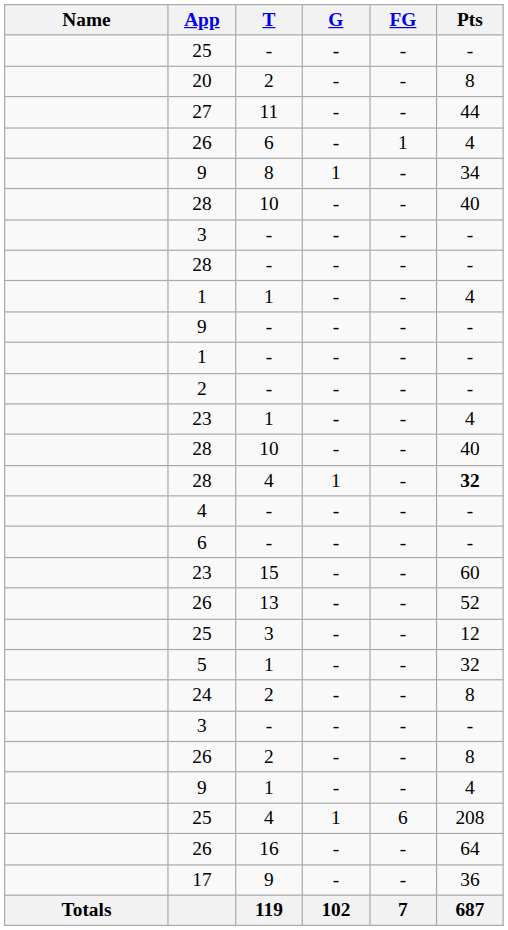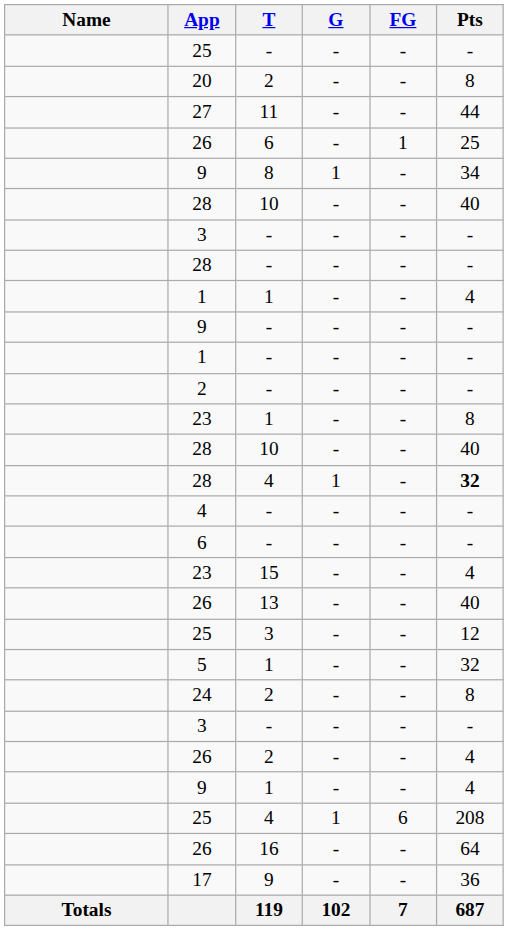 <table class="wikitable sortable" style="text-align: center;">
 <tr>
 <th style="width:8em">Name</th>
 <th style="width:3em"><a href='#'>App</a></th>
 <th style="width:3em"><a href='#'>T</a></th>
 <th style="width:3em"><a href='#'>G</a></th>
 <th style="width:3em"><a href='#'>FG</a></th>
 <th style="width:3em">Pts</th>
 </tr>
 <tr>
 <td style="text-align:left;"></td>
 <td>25</td>
 <td>-</td>
 <td>-</td>
 <td>-</td>
 <td>-</td>
 </tr>
 <tr>
 <td style="text-align:left;"></td>
 <td>20</td>
 <td>2</td>
 <td>-</td>
 <td>-</td>
 <td>8</td>
 </tr>
 <tr>
 <td style="text-align:left;"></td>
 <td>27</td>
 <td>11</td>
 <td>-</td>
 <td>-</td>
 <td>44</td>
 </tr>
 <tr>
 <td style="text-align:left;"></td>
 <td>26</td>
 <td>6</td>
 <td>-</td>
 <td>1</td>
-<td>4</td>
+<td>25</td>
 </tr>
 <tr>
 <td style="text-align:left;"></td>
 <td>9</td>
 <td>8</td>
 <td>1</td>
 <td>-</td>
 <td>34</td>
 </tr>
 <tr>
 <td style="text-align:left;"></td>
 <td>28</td>
 <td>10</td>
 <td>-</td>
 <td>-</td>
 <td>40</td>
 </tr>
 <tr>
 <td style="text-align:left;"></td>
 <td>3</td>
 <td>-</td>
 <td>-</td>
 <td>-</td>
 <td>-</td>
 </tr>
 <tr>
 <td style="text-align:left;"></td>
 <td>28</td>
 <td>-</td>
 <td>-</td>
 <td>-</td>
 <td>-</td>
 </tr>
 <tr>
 <td style="text-align:left;"></td>
 <td>1</td>
 <td>1</td>
 <td>-</td>
 <td>-</td>
 <td>4</td>
 </tr>
 <tr>
 <td style="text-align:left;"></td>
 <td>9</td>
 <td>-</td>
 <td>-</td>
 <td>-</td>
 <td>-</td>
 </tr>
 <tr>
 <td style="text-align:left;"></td>
 <td>1</td>
 <td>-</td>
 <td>-</td>
 <td>-</td>
 <td>-</td>
 </tr>
 <tr>
 <td style="text-align:left;"></td>
 <td>2</td>
 <td>-</td>
 <td>-</td>
 <td>-</td>
 <td>-</td>
 </tr>
 <tr>
 <td style="text-align:left;"></td>
 <td>23</td>
 <td>1</td>
 <td>-</td>
 <td>-</td>
-<td>4</td>
+<td>8</td>
 </tr>
 <tr>
 <td style="text-align:left;"></td>
 <td>28</td>
 <td>10</td>
 <td>-</td>
 <td>-</td>
 <td>40</td>
 </tr>
 <tr>
 <td style="text-align:left;"></td>
 <td>28</td>
 <td>4</td>
 <td>1</td>
 <td>-</td>
 <td><strong>32</strong></td>
 </tr>
 <tr>
 <td style="text-align:left;"></td>
 <td>4</td>
 <td>-</td>
 <td>-</td>
 <td>-</td>
 <td>-</td>
 </tr>
 <tr>
 <td style="text-align:left;"></td>
 <td>6</td>
 <td>-</td>
 <td>-</td>
 <td>-</td>
 <td>-</td>
 </tr>
 <tr>
 <td style="text-align:left;"></td>
 <td>23</td>
 <td>15</td>
 <td>-</td>
 <td>-</td>
-<td>60</td>
+<td>4</td>
 </tr>
 <tr>
 <td style="text-align:left;"></td>
 <td>26</td>
 <td>13</td>
 <td>-</td>
 <td>-</td>
-<td>52</td>
+<td>40</td>
 </tr>
 <tr>
 <td style="text-align:left;"></td>
 <td>25</td>
 <td>3</td>
 <td>-</td>
 <td>-</td>
 <td>12</td>
 </tr>
 <tr>
 <td style="text-align:left;"></td>
 <td>5</td>
 <td>1</td>
 <td>-</td>
 <td>-</td>
 <td>32</td>
 </tr>
 <tr>
 <td style="text-align:left;"></td>
 <td>24</td>
 <td>2</td>
 <td>-</td>
 <td>-</td>
 <td>8</td>
 </tr>
 <tr>
 <td style="text-align:left;"></td>
 <td>3</td>
 <td>-</td>
 <td>-</td>
 <td>-</td>
 <td>-</td>
 </tr>
 <tr>
 <td style="text-align:left;"></td>
 <td>26</td>
 <td>2</td>
 <td>-</td>
 <td>-</td>
-<td>8</td>
+<td>4</td>
 </tr>
 <tr>
 <td style="text-align:left;"></td>
 <td>9</td>
 <td>1</td>
 <td>-</td>
 <td>-</td>
 <td>4</td>
 </tr>
 <tr>
 <td style="text-align:left;"></td>
 <td>25</td>
 <td>4</td>
 <td>1</td>
 <td>6</td>
 <td>208</td>
 </tr>
 <tr>
 <td style="text-align:left;"></td>
 <td>26</td>
 <td>16</td>
 <td>-</td>
 <td>-</td>
 <td>64</td>
 </tr>
 <tr>
 <td style="text-align:left;"></td>
 <td>17</td>
 <td>9</td>
 <td>-</td>
 <td>-</td>
 <td>36</td>
 </tr>
 <tr class="sortbottom">
 <th>Totals</th>
 <th></th>
 <th>119</th>
 <th>102</th>
 <th>7</th>
 <th>687</th>
 </tr>
 </table>
